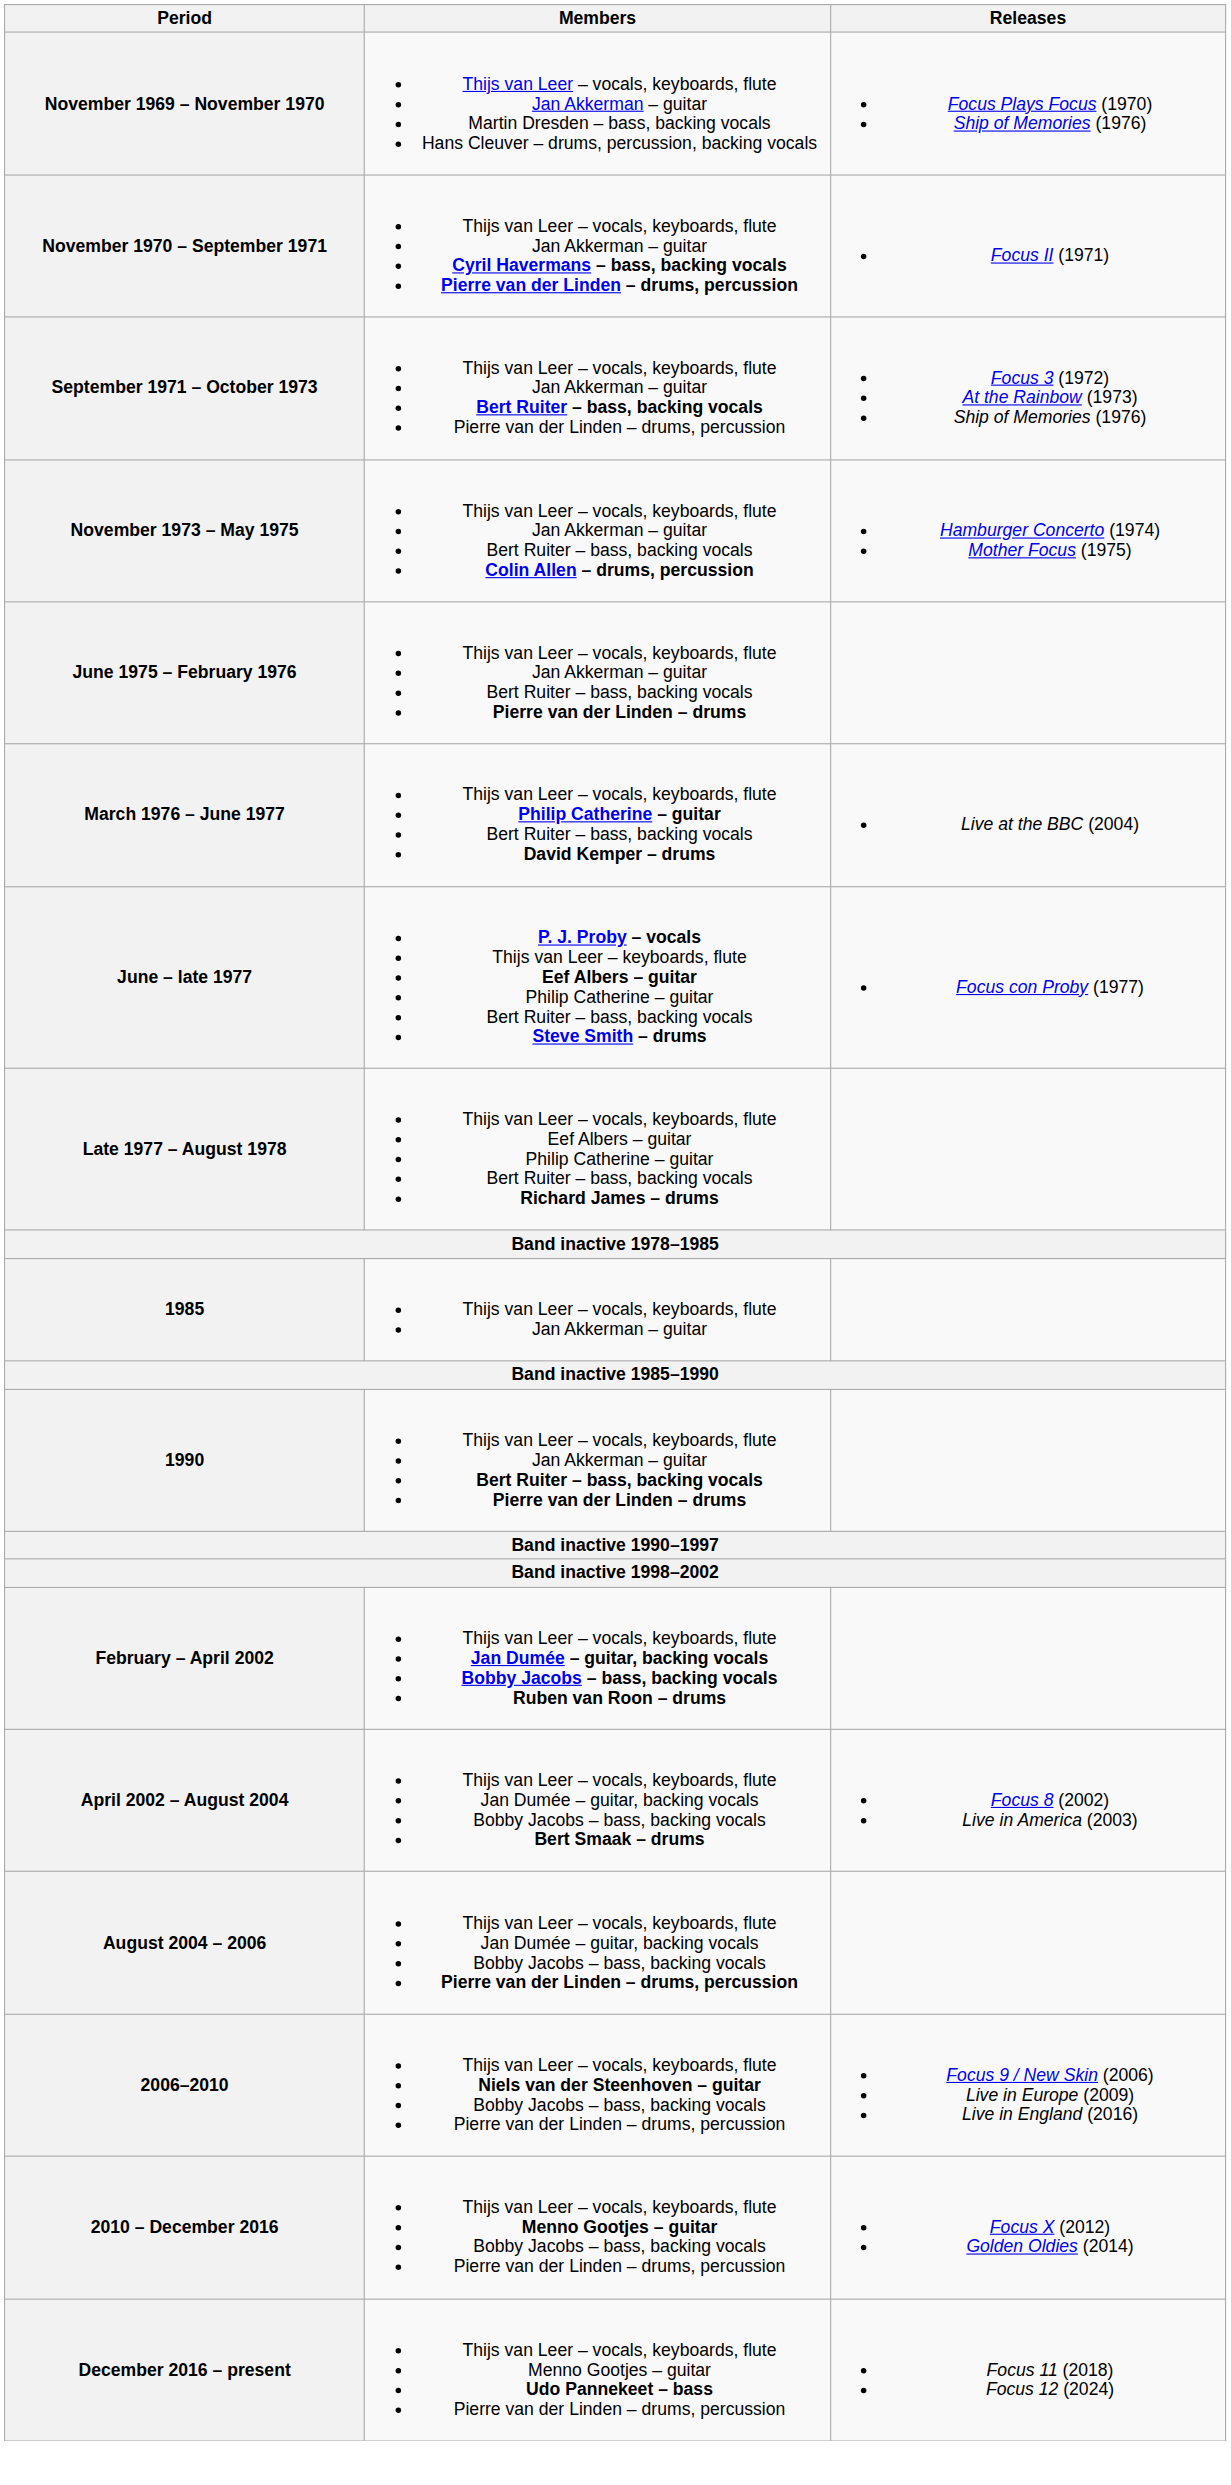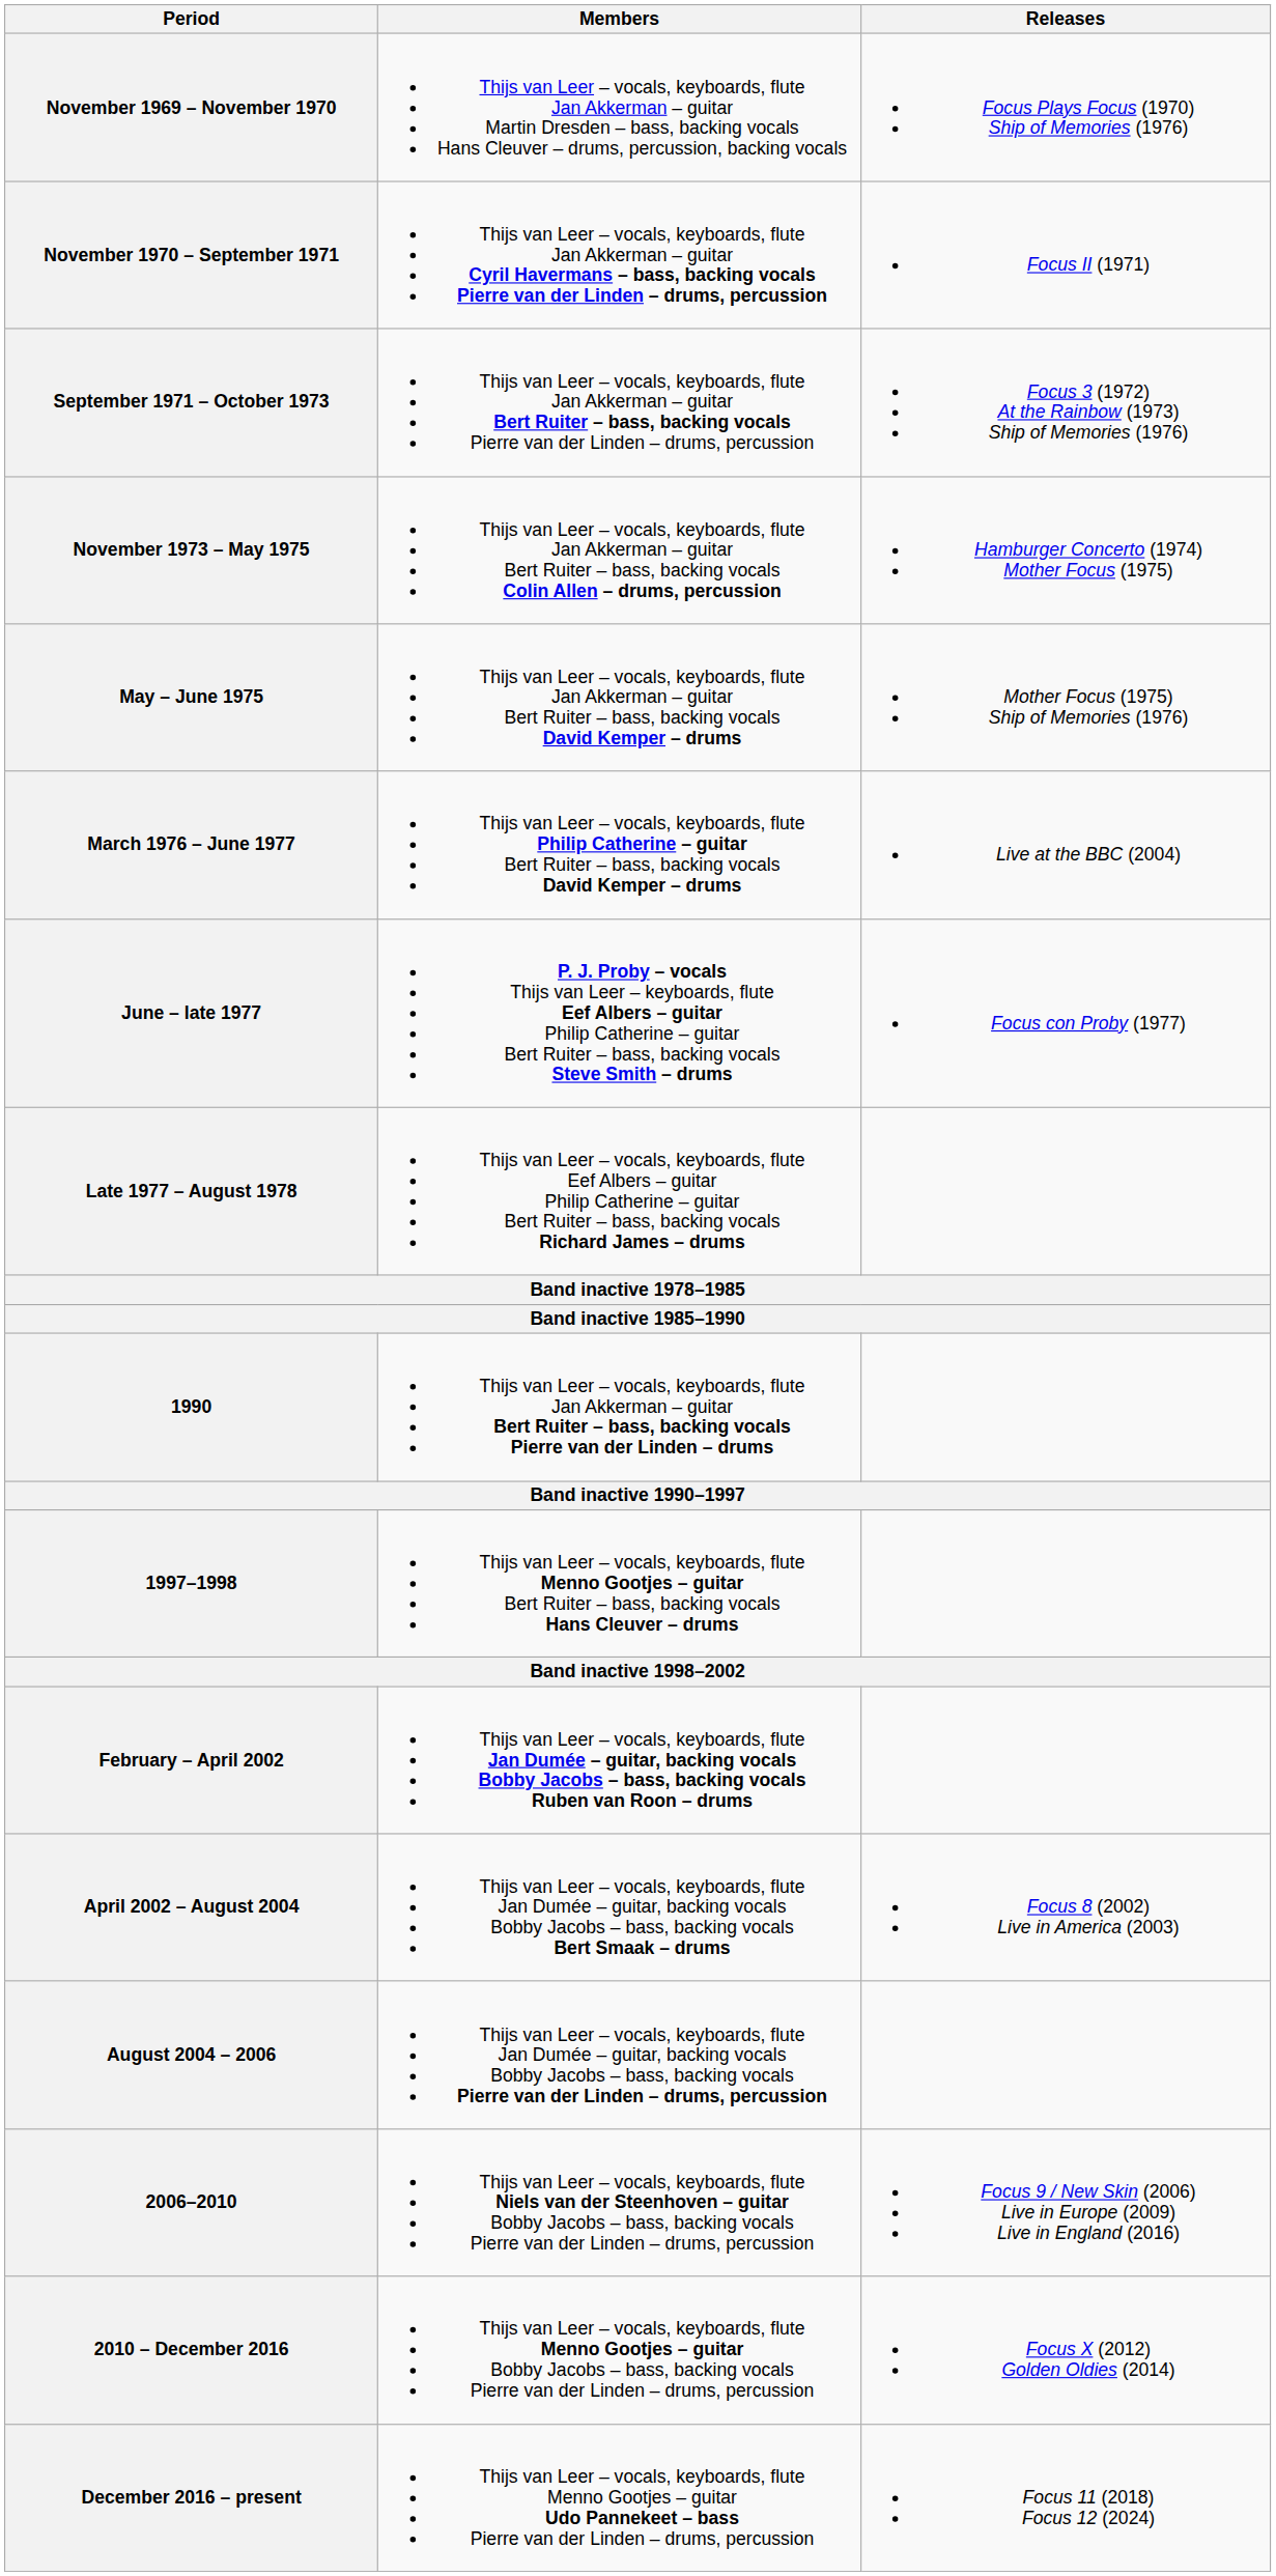 <table class="wikitable plainrowheaders" style="text-align:center;">
 <tr>
 <th scope="col" style="width:20em;">Period</th>
 <th scope="col" style="width:26em;">Members</th>
 <th scope="col" style="width:22em;">Releases</th>
 </tr>
 <tr>
 <th scope="col">November 1969 – November 1970</th>
 <td><br><ul><li><a href='#'>Thijs van Leer</a> – vocals, keyboards, flute</li><li><a href='#'>Jan Akkerman</a> – guitar</li><li>Martin Dresden – bass, backing vocals</li><li>Hans Cleuver – drums, percussion, backing vocals</li></ul></td>
 <td><br><ul><li><em><a href='#'>Focus Plays Focus</a></em> (1970)</li><li><em><a href='#'>Ship of Memories</a></em> (1976) </li></ul></td>
 </tr>
 <tr>
 <th scope="col">November 1970 – September 1971</th>
 <td><br><ul><li>Thijs van Leer – vocals, keyboards, flute</li><li>Jan Akkerman – guitar</li><li><strong><a href='#'>Cyril Havermans</a> – bass, backing vocals</strong></li><li><strong><a href='#'>Pierre van der Linden</a> – drums, percussion</strong></li></ul></td>
 <td><br><ul><li><em><a href='#'>Focus II</a></em> (1971)</li></ul></td>
 </tr>
 <tr>
 <th scope="col">September 1971 – October 1973</th>
 <td><br><ul><li>Thijs van Leer – vocals, keyboards, flute</li><li>Jan Akkerman – guitar</li><li><strong><a href='#'>Bert Ruiter</a> – bass, backing vocals</strong></li><li>Pierre van der Linden – drums, percussion</li></ul></td>
 <td><br><ul><li><em><a href='#'>Focus 3</a></em> (1972)</li><li><em><a href='#'>At the Rainbow</a></em> (1973)</li><li><em>Ship of Memories</em> (1976) </li></ul></td>
 </tr>
 <tr>
 <th scope="col">November 1973 – May 1975</th>
 <td><br><ul><li>Thijs van Leer – vocals, keyboards, flute</li><li>Jan Akkerman – guitar</li><li>Bert Ruiter – bass, backing vocals</li><li><strong><a href='#'>Colin Allen</a> – drums, percussion</strong></li></ul></td>
 <td><br><ul><li><em><a href='#'>Hamburger Concerto</a></em> (1974)</li><li><em><a href='#'>Mother Focus</a></em> (1975) </li></ul></td>
 </tr>
 <tr>
-<th scope="col">June 1975 – February 1976</th>
-<td><br><ul><li>Thijs van Leer – vocals, keyboards, flute</li><li>Jan Akkerman – guitar</li><li>Bert Ruiter – bass, backing vocals</li><li><strong>Pierre van der Linden – drums</strong></li></ul></td>
-<td></td>
+<th scope="col">May – June 1975</th>
+<td><br><ul><li>Thijs van Leer – vocals, keyboards, flute</li><li>Jan Akkerman – guitar</li><li>Bert Ruiter – bass, backing vocals</li><li><strong><a href='#'>David Kemper</a> – drums</strong> </li></ul></td>
+<td><br><ul><li><em>Mother Focus</em> (1975) </li><li><em>Ship of Memories</em> (1976) </li></ul></td>
 </tr>
 <tr>
 <th scope="col">March 1976 – June 1977</th>
 <td><br><ul><li>Thijs van Leer – vocals, keyboards, flute</li><li><strong><a href='#'>Philip Catherine</a> – guitar</strong></li><li>Bert Ruiter – bass, backing vocals</li><li><strong>David Kemper – drums</strong></li></ul></td>
 <td><br><ul><li><em>Live at the BBC</em> (2004)</li></ul></td>
 </tr>
 <tr>
 <th scope="col">June – late 1977</th>
 <td><br><ul><li><strong><a href='#'>P. J. Proby</a> – vocals</strong></li><li>Thijs van Leer – keyboards, flute</li><li><strong>Eef Albers – guitar</strong></li><li>Philip Catherine – guitar</li><li>Bert Ruiter – bass, backing vocals</li><li><strong><a href='#'>Steve Smith</a> – drums</strong></li></ul></td>
 <td><br><ul><li><em><a href='#'>Focus con Proby</a></em> (1977)</li></ul></td>
 </tr>
 <tr>
 <th scope="col">Late 1977 – August 1978</th>
 <td><br><ul><li>Thijs van Leer – vocals, keyboards, flute</li><li>Eef Albers – guitar</li><li>Philip Catherine – guitar</li><li>Bert Ruiter – bass, backing vocals</li><li><strong>Richard James – drums</strong></li></ul></td>
 <td></td>
 </tr>
 <tr>
 <th scope="col" colspan="3">Band inactive 1978–1985</th>
 </tr>
 <tr>
-<th scope="col">1985</th>
-<td><br><ul><li>Thijs van Leer – vocals, keyboards, flute</li><li>Jan Akkerman – guitar</li></ul></td>
-<td></td>
-</tr>
-<tr>
 <th scope="col" colspan="3">Band inactive 1985–1990</th>
 </tr>
 <tr>
 <th scope="col">1990</th>
 <td><br><ul><li>Thijs van Leer – vocals, keyboards, flute</li><li>Jan Akkerman – guitar</li><li><strong>Bert Ruiter – bass, backing vocals</strong></li><li><strong>Pierre van der Linden – drums</strong></li></ul></td>
 <td></td>
 </tr>
 <tr>
 <th scope="col" colspan="3">Band inactive 1990–1997</th>
+</tr>
+<tr>
+<th scope="col">1997–1998</th>
+<td><br><ul><li>Thijs van Leer – vocals, keyboards, flute</li><li><strong>Menno Gootjes – guitar</strong></li><li>Bert Ruiter – bass, backing vocals</li><li><strong>Hans Cleuver – drums</strong></li></ul></td>
+<td></td>
 </tr>
 <tr>
 <th scope="col" colspan="3">Band inactive 1998–2002</th>
 </tr>
 <tr>
 <th scope="col">February – April 2002</th>
 <td><br><ul><li>Thijs van Leer – vocals, keyboards, flute</li><li><strong><a href='#'>Jan Dumée</a> – guitar, backing vocals</strong></li><li><strong><a href='#'>Bobby Jacobs</a> – bass, backing vocals</strong></li><li><strong>Ruben van Roon – drums</strong></li></ul></td>
 <td></td>
 </tr>
 <tr>
 <th scope="col">April 2002 – August 2004</th>
 <td><br><ul><li>Thijs van Leer – vocals, keyboards, flute</li><li>Jan Dumée – guitar, backing vocals</li><li>Bobby Jacobs – bass, backing vocals</li><li><strong>Bert Smaak – drums</strong></li></ul></td>
 <td><br><ul><li><em><a href='#'>Focus 8</a></em> (2002)</li><li><em>Live in America</em> (2003)</li></ul></td>
 </tr>
 <tr>
 <th scope="col">August 2004 – 2006</th>
 <td><br><ul><li>Thijs van Leer – vocals, keyboards, flute</li><li>Jan Dumée – guitar, backing vocals</li><li>Bobby Jacobs – bass, backing vocals</li><li><strong>Pierre van der Linden – drums, percussion</strong></li></ul></td>
 <td></td>
 </tr>
 <tr>
 <th scope="col">2006–2010</th>
 <td><br><ul><li>Thijs van Leer – vocals, keyboards, flute</li><li><strong>Niels van der Steenhoven – guitar</strong></li><li>Bobby Jacobs – bass, backing vocals</li><li>Pierre van der Linden – drums, percussion</li></ul></td>
 <td><br><ul><li><em><a href='#'>Focus 9 / New Skin</a></em> (2006)</li><li><em>Live in Europe</em> (2009)</li><li><em>Live in England</em> (2016)</li></ul></td>
 </tr>
 <tr>
 <th scope="col">2010 – December 2016</th>
 <td><br><ul><li>Thijs van Leer – vocals, keyboards, flute</li><li><strong>Menno Gootjes – guitar</strong></li><li>Bobby Jacobs – bass, backing vocals</li><li>Pierre van der Linden – drums, percussion</li></ul></td>
 <td><br><ul><li><em><a href='#'>Focus X</a></em> (2012)</li><li><em><a href='#'>Golden Oldies</a></em> (2014)</li></ul></td>
 </tr>
 <tr>
 <th scope="col">December 2016 – present</th>
 <td><br><ul><li>Thijs van Leer – vocals, keyboards, flute</li><li>Menno Gootjes – guitar</li><li><strong>Udo Pannekeet – bass</strong></li><li>Pierre van der Linden – drums, percussion</li></ul></td>
 <td><br><ul><li><em>Focus 11</em> (2018)</li><li><em>Focus 12</em> (2024)</li></ul></td>
 </tr>
 </table>
